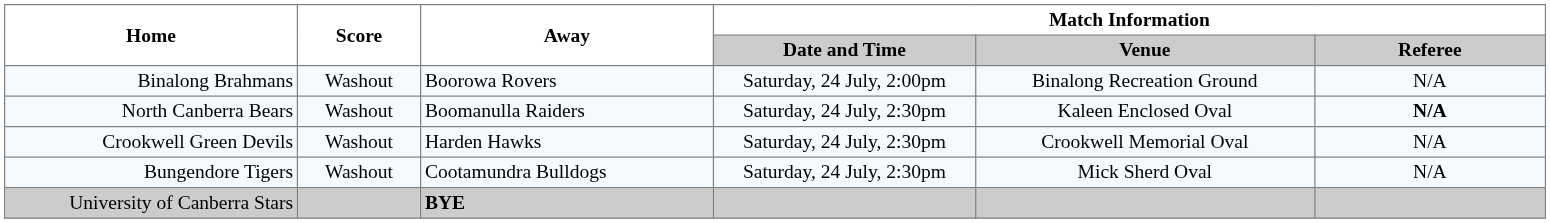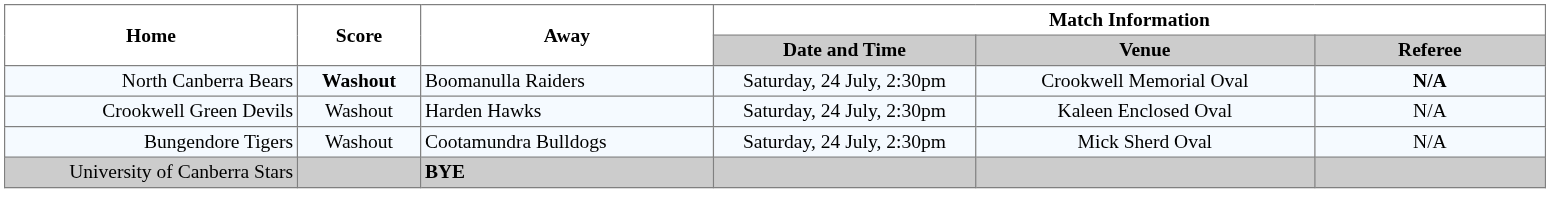 <table width="100%" cellspacing="0" cellpadding="3" border="1" style="border-collapse:collapse;  text-align:center;">
 <tr>
 <th rowspan="2" width="19%">Home</th>
 <th rowspan="2" width="8%">Score</th>
 <th rowspan="2" width="19%">Away</th>
 <th colspan="3">Match Information</th>
 </tr>
 <tr bgcolor="#CCCCCC">
 <th width="17%">Date and Time</th>
 <th width="22%">Venue</th>
 <th width="50%">Referee</th>
 </tr>
 <tr style="text-align:center; background:#f5faff;">
-<td align="right">Binalong Brahmans </td>
-<td>Washout</td>
-<td align="left"> Boorowa Rovers</td>
-<td>Saturday, 24 July, 2:00pm</td>
-<td>Binalong Recreation Ground</td>
-<td>N/A</td>
-</tr>
-<tr style="text-align:center; background:#f5faff;">
 <td align="right">North Canberra Bears </td>
-<td>Washout</td>
+<td><strong>Washout</strong></td>
 <td align="left"> Boomanulla Raiders</td>
 <td>Saturday, 24 July, 2:30pm</td>
-<td>Kaleen Enclosed Oval</td>
+<td>Crookwell Memorial Oval</td>
 <td><strong>N/A</strong></td>
 </tr>
 <tr style="text-align:center; background:#f5faff;">
 <td align="right">Crookwell Green Devils </td>
 <td>Washout</td>
 <td align="left"> Harden Hawks</td>
 <td>Saturday, 24 July, 2:30pm</td>
-<td>Crookwell Memorial Oval</td>
+<td>Kaleen Enclosed Oval</td>
 <td>N/A</td>
 </tr>
 <tr style="text-align:center; background:#f5faff;">
 <td align="right">Bungendore Tigers </td>
 <td>Washout</td>
 <td align="left"> Cootamundra Bulldogs</td>
 <td>Saturday, 24 July, 2:30pm</td>
 <td>Mick Sherd Oval</td>
 <td>N/A</td>
 </tr>
 <tr style="text-align:center; background:#CCCCCC;">
 <td align="right">University of Canberra Stars </td>
 <td></td>
 <td align="left"><strong>BYE</strong></td>
 <td></td>
 <td></td>
 <td></td>
 </tr>
 </table>
